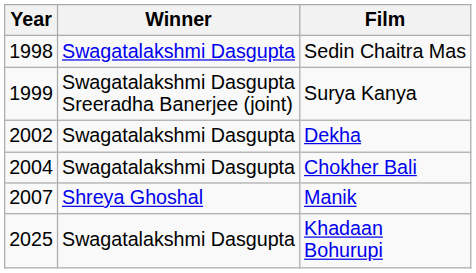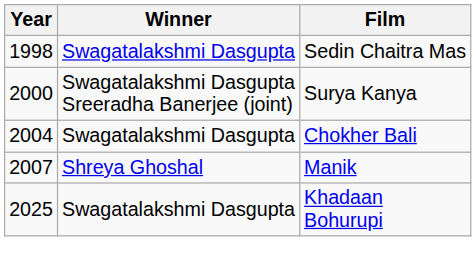 <table class="wikitable">
 <tr>
 <th>Year</th>
 <th>Winner</th>
 <th>Film</th>
 </tr>
 <tr>
 <td>1998</td>
 <td><a href='#'>Swagatalakshmi Dasgupta</a></td>
 <td>Sedin Chaitra Mas</td>
 </tr>
 <tr>
-<td>1999</td>
+<td>2000</td>
 <td>Swagatalakshmi Dasgupta <br>Sreeradha Banerjee (joint)</td>
 <td>Surya Kanya</td>
-</tr>
-<tr>
-<td>2002</td>
-<td>Swagatalakshmi Dasgupta</td>
-<td><a href='#'>Dekha</a></td>
 </tr>
 <tr>
 <td>2004</td>
 <td>Swagatalakshmi Dasgupta</td>
 <td><a href='#'>Chokher Bali</a></td>
 </tr>
 <tr>
 <td>2007</td>
 <td><a href='#'>Shreya Ghoshal</a></td>
 <td><a href='#'>Manik</a></td>
 </tr>
 <tr>
 <td>2025</td>
 <td>Swagatalakshmi Dasgupta</td>
 <td><a href='#'>Khadaan</a>  <br> <a href='#'>Bohurupi</a></td>
 </tr>
 </table>
